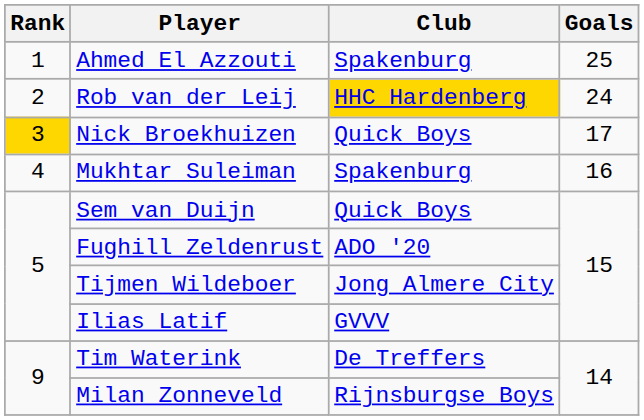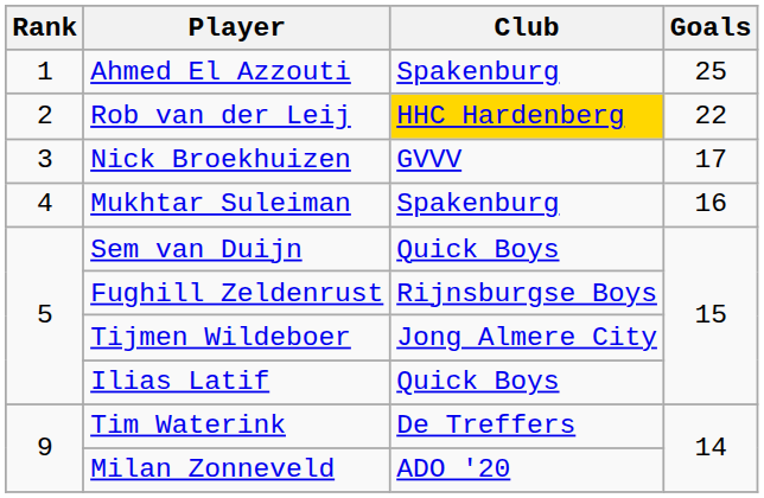 <table class="wikitable" style="text-align:center;">
 <tr>
 <th>Rank</th>
 <th>Player</th>
 <th>Club</th>
 <th>Goals</th>
 </tr>
 <tr>
 <td>1</td>
 <td align="left"> <a href='#'>Ahmed El Azzouti</a></td>
 <td align="left"><a href='#'>Spakenburg</a></td>
 <td>25</td>
 </tr>
 <tr>
 <td>2</td>
 <td align="left"> <a href='#'>Rob van der Leij</a></td>
 <td align="left" style="background: gold;"><a href='#'>HHC Hardenberg</a></td>
-<td>24</td>
+<td>22</td>
 </tr>
 <tr>
-<td style="background: gold;">3</td>
+<td>3</td>
 <td align="left"> <a href='#'>Nick Broekhuizen</a></td>
-<td align="left"><a href='#'>Quick Boys</a></td>
+<td align="left"><a href='#'>GVVV</a></td>
 <td>17</td>
 </tr>
 <tr>
 <td>4</td>
 <td align="left"> <a href='#'>Mukhtar Suleiman</a></td>
 <td align="left"><a href='#'>Spakenburg</a></td>
 <td>16</td>
 </tr>
 <tr>
 <td rowspan="4">5</td>
 <td align="left"> <a href='#'>Sem van Duijn</a></td>
 <td align="left"><a href='#'>Quick Boys</a></td>
 <td rowspan="4">15</td>
 </tr>
 <tr>
 <td align="left"> <a href='#'>Fughill Zeldenrust</a></td>
-<td align="left"><a href='#'>ADO '20</a></td>
+<td align="left"><a href='#'>Rijnsburgse Boys</a></td>
 </tr>
 <tr>
 <td align="left"> <a href='#'>Tijmen Wildeboer</a></td>
 <td align="left"><a href='#'>Jong Almere City</a></td>
 </tr>
 <tr>
 <td align="left"> <a href='#'>Ilias Latif</a></td>
-<td align="left"><a href='#'>GVVV</a></td>
+<td align="left"><a href='#'>Quick Boys</a></td>
 </tr>
 <tr>
 <td rowspan="2">9</td>
 <td align="left"> <a href='#'>Tim Waterink</a></td>
 <td align="left"><a href='#'>De Treffers</a></td>
 <td rowspan="2">14</td>
 </tr>
 <tr>
 <td align="left"> <a href='#'>Milan Zonneveld</a></td>
-<td align="left"><a href='#'>Rijnsburgse Boys</a></td>
+<td align="left"><a href='#'>ADO '20</a></td>
 </tr>
 </table>
